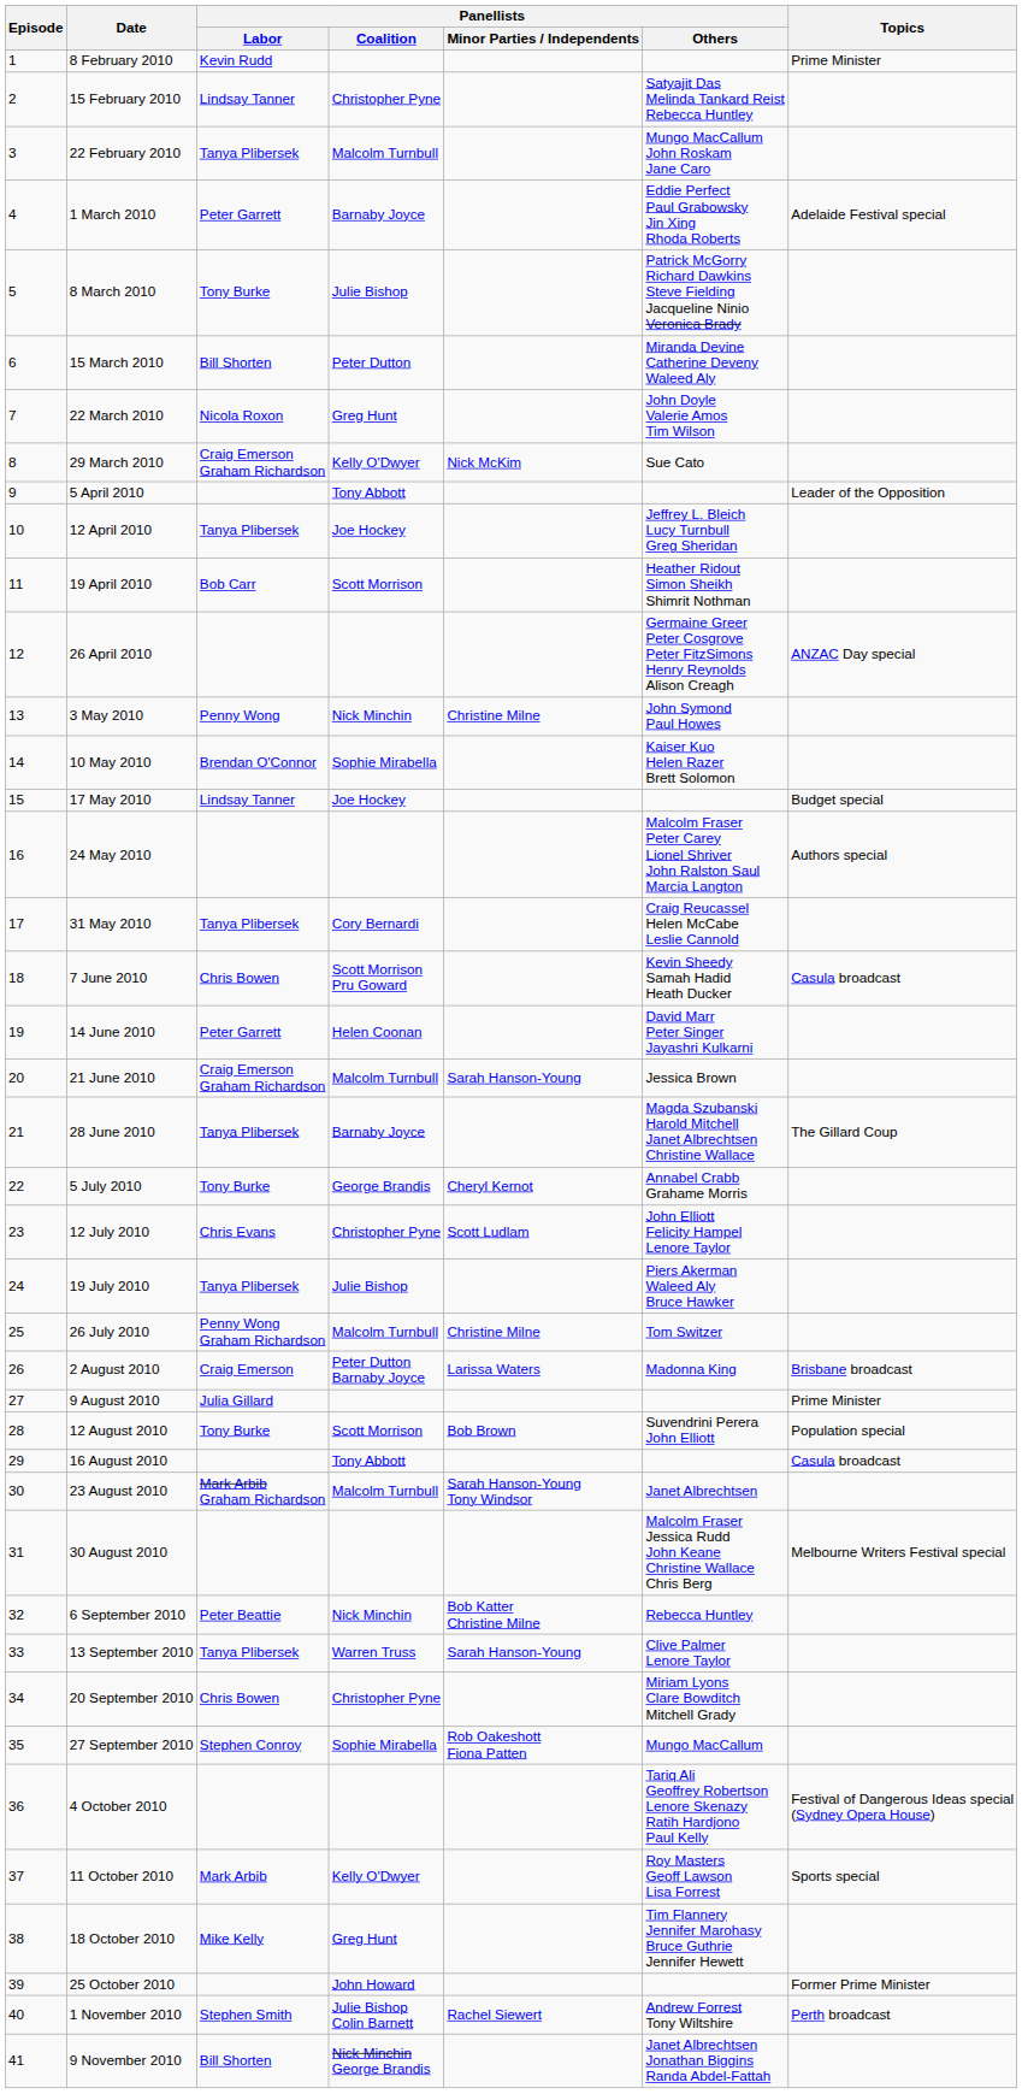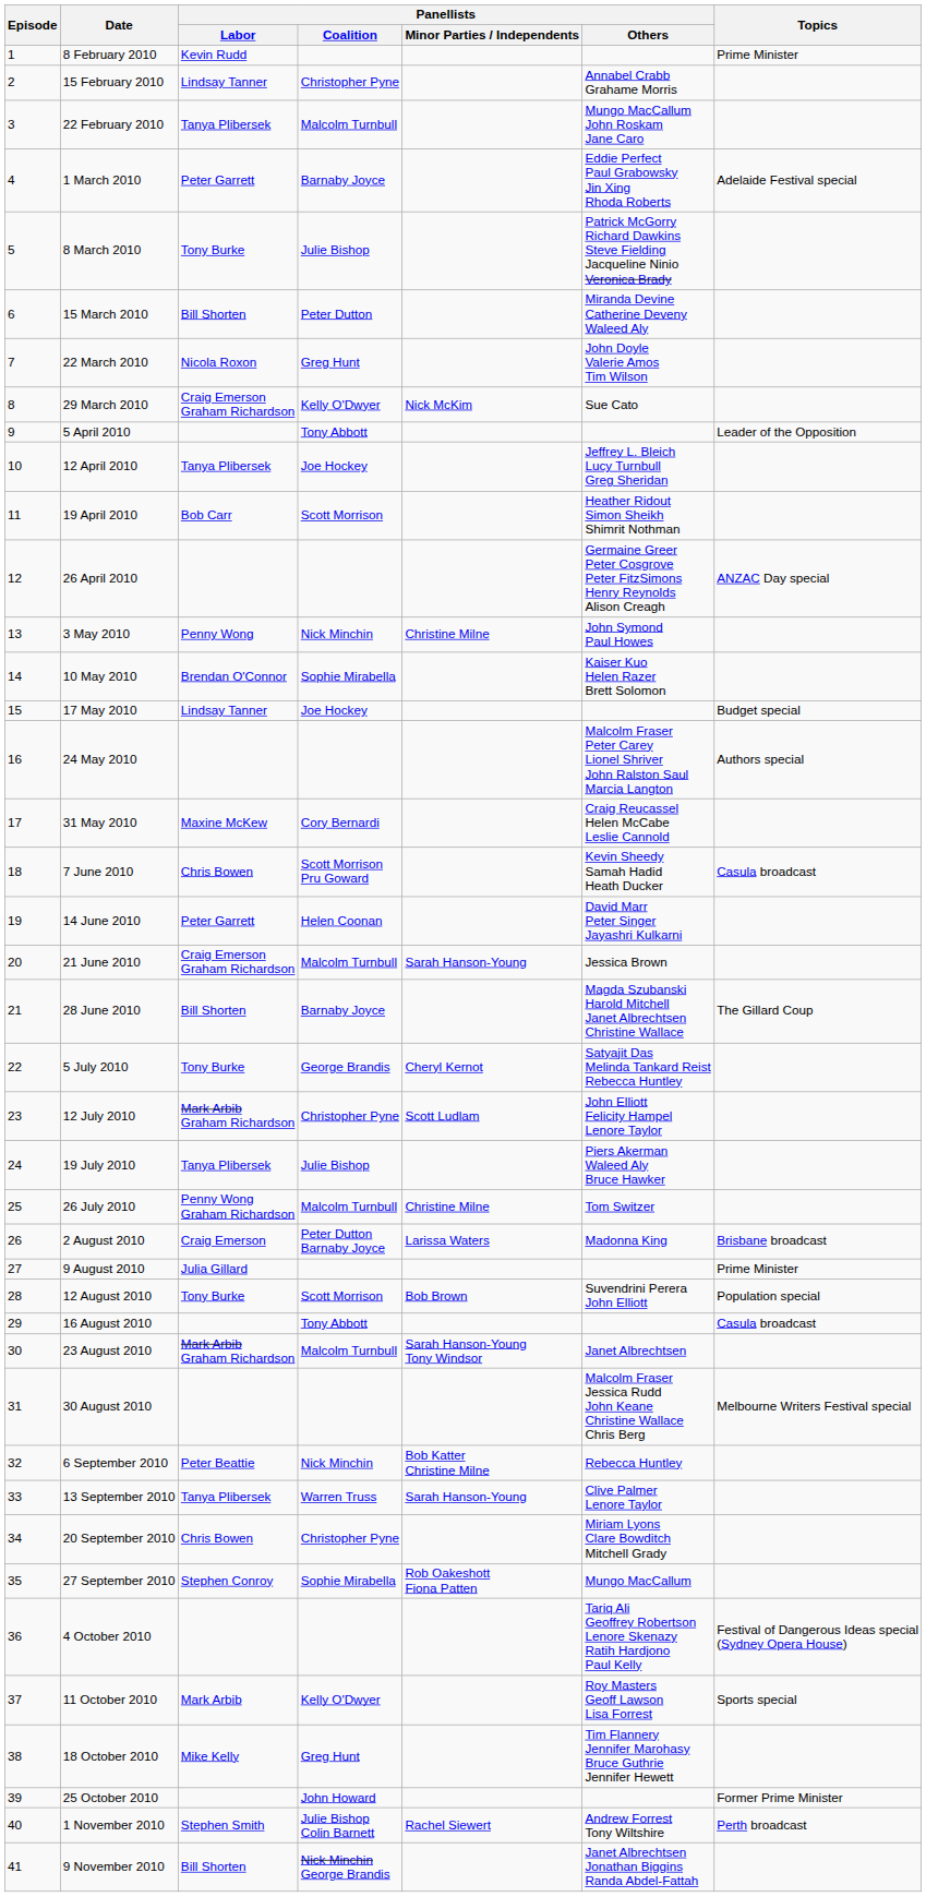 <table class="wikitable">
 <tr>
 <th rowspan="2">Episode</th>
 <th rowspan="2">Date</th>
 <th colspan="4">Panellists</th>
 <th rowspan="2">Topics</th>
 </tr>
 <tr>
 <th><a href='#'>Labor</a></th>
 <th><a href='#'>Coalition</a></th>
 <th>Minor Parties / Independents</th>
 <th>Others</th>
 </tr>
 <tr>
 <td>1</td>
 <td>8 February 2010</td>
 <td><a href='#'>Kevin Rudd</a></td>
 <td></td>
 <td></td>
 <td></td>
 <td>Prime Minister</td>
 </tr>
 <tr>
 <td>2</td>
 <td>15 February 2010</td>
 <td><a href='#'>Lindsay Tanner</a></td>
 <td><a href='#'>Christopher Pyne</a></td>
 <td></td>
-<td><a href='#'>Satyajit Das</a><br><a href='#'>Melinda Tankard Reist</a><br><a href='#'>Rebecca Huntley</a></td>
+<td><a href='#'>Annabel Crabb</a><br>Grahame Morris</td>
 <td></td>
 </tr>
 <tr>
 <td>3</td>
 <td>22 February 2010</td>
 <td><a href='#'>Tanya Plibersek</a></td>
 <td><a href='#'>Malcolm Turnbull</a></td>
 <td></td>
 <td><a href='#'>Mungo MacCallum</a><br><a href='#'>John Roskam</a><br><a href='#'>Jane Caro</a></td>
 <td></td>
 </tr>
 <tr>
 <td>4</td>
 <td>1 March 2010</td>
 <td><a href='#'>Peter Garrett</a></td>
 <td><a href='#'>Barnaby Joyce</a></td>
 <td></td>
 <td><a href='#'>Eddie Perfect</a><br><a href='#'>Paul Grabowsky</a><br><a href='#'>Jin Xing</a><br><a href='#'>Rhoda Roberts</a></td>
 <td>Adelaide Festival special</td>
 </tr>
 <tr>
 <td>5</td>
 <td>8 March 2010</td>
 <td><a href='#'>Tony Burke</a></td>
 <td><a href='#'>Julie Bishop</a></td>
 <td></td>
 <td><a href='#'>Patrick McGorry</a><br><a href='#'>Richard Dawkins</a><br><a href='#'>Steve Fielding</a><br>Jacqueline Ninio<br><s><a href='#'>Veronica Brady</a></s></td>
 <td></td>
 </tr>
 <tr>
 <td>6</td>
 <td>15 March 2010</td>
 <td><a href='#'>Bill Shorten</a></td>
 <td><a href='#'>Peter Dutton</a></td>
 <td></td>
 <td><a href='#'>Miranda Devine</a><br><a href='#'>Catherine Deveny</a><br><a href='#'>Waleed Aly</a></td>
 <td></td>
 </tr>
 <tr>
 <td>7</td>
 <td>22 March 2010</td>
 <td><a href='#'>Nicola Roxon</a></td>
 <td><a href='#'>Greg Hunt</a></td>
 <td></td>
 <td><a href='#'>John Doyle</a><br><a href='#'>Valerie Amos</a><br><a href='#'>Tim Wilson</a></td>
 <td></td>
 </tr>
 <tr>
 <td>8</td>
 <td>29 March 2010</td>
 <td><a href='#'>Craig Emerson</a><br><a href='#'>Graham Richardson</a></td>
 <td><a href='#'>Kelly O'Dwyer</a></td>
 <td><a href='#'>Nick McKim</a></td>
 <td>Sue Cato</td>
 <td></td>
 </tr>
 <tr>
 <td>9</td>
 <td>5 April 2010</td>
 <td></td>
 <td><a href='#'>Tony Abbott</a></td>
 <td></td>
 <td></td>
 <td>Leader of the Opposition</td>
 </tr>
 <tr>
 <td>10</td>
 <td>12 April 2010</td>
 <td><a href='#'>Tanya Plibersek</a></td>
 <td><a href='#'>Joe Hockey</a></td>
 <td></td>
 <td><a href='#'>Jeffrey L. Bleich</a><br><a href='#'>Lucy Turnbull</a><br><a href='#'>Greg Sheridan</a></td>
 <td></td>
 </tr>
 <tr>
 <td>11</td>
 <td>19 April 2010</td>
 <td><a href='#'>Bob Carr</a></td>
 <td><a href='#'>Scott Morrison</a></td>
 <td></td>
 <td><a href='#'>Heather Ridout</a><br><a href='#'>Simon Sheikh</a><br>Shimrit Nothman</td>
 <td></td>
 </tr>
 <tr>
 <td>12</td>
 <td>26 April 2010</td>
 <td></td>
 <td></td>
 <td></td>
 <td><a href='#'>Germaine Greer</a><br><a href='#'>Peter Cosgrove</a><br><a href='#'>Peter FitzSimons</a><br><a href='#'>Henry Reynolds</a><br>Alison Creagh</td>
 <td><a href='#'>ANZAC</a> Day special</td>
 </tr>
 <tr>
 <td>13</td>
 <td>3 May 2010</td>
 <td><a href='#'>Penny Wong</a></td>
 <td><a href='#'>Nick Minchin</a></td>
 <td><a href='#'>Christine Milne</a></td>
 <td><a href='#'>John Symond</a><br><a href='#'>Paul Howes</a></td>
 <td></td>
 </tr>
 <tr>
 <td>14</td>
 <td>10 May 2010</td>
 <td><a href='#'>Brendan O'Connor</a></td>
 <td><a href='#'>Sophie Mirabella</a></td>
 <td></td>
 <td><a href='#'>Kaiser Kuo</a><br><a href='#'>Helen Razer</a><br>Brett Solomon</td>
 <td></td>
 </tr>
 <tr>
 <td>15</td>
 <td>17 May 2010</td>
 <td><a href='#'>Lindsay Tanner</a></td>
 <td><a href='#'>Joe Hockey</a></td>
 <td></td>
 <td></td>
 <td>Budget special</td>
 </tr>
 <tr>
 <td>16</td>
 <td>24 May 2010</td>
 <td></td>
 <td></td>
 <td></td>
 <td><a href='#'>Malcolm Fraser</a><br><a href='#'>Peter Carey</a><br><a href='#'>Lionel Shriver</a><br><a href='#'>John Ralston Saul</a><br><a href='#'>Marcia Langton</a></td>
 <td>Authors special</td>
 </tr>
 <tr>
 <td>17</td>
 <td>31 May 2010</td>
-<td><a href='#'>Tanya Plibersek</a></td>
+<td><a href='#'>Maxine McKew</a></td>
 <td><a href='#'>Cory Bernardi</a></td>
 <td></td>
 <td><a href='#'>Craig Reucassel</a><br>Helen McCabe<br><a href='#'>Leslie Cannold</a></td>
 <td></td>
 </tr>
 <tr>
 <td>18</td>
 <td>7 June 2010</td>
 <td><a href='#'>Chris Bowen</a></td>
 <td><a href='#'>Scott Morrison</a><br><a href='#'>Pru Goward</a></td>
 <td></td>
 <td><a href='#'>Kevin Sheedy</a><br>Samah Hadid<br>Heath Ducker</td>
 <td><a href='#'>Casula</a> broadcast</td>
 </tr>
 <tr>
 <td>19</td>
 <td>14 June 2010</td>
 <td><a href='#'>Peter Garrett</a></td>
 <td><a href='#'>Helen Coonan</a></td>
 <td></td>
 <td><a href='#'>David Marr</a><br><a href='#'>Peter Singer</a><br><a href='#'>Jayashri Kulkarni</a></td>
 <td></td>
 </tr>
 <tr>
 <td>20</td>
 <td>21 June 2010</td>
 <td><a href='#'>Craig Emerson</a><br><a href='#'>Graham Richardson</a></td>
 <td><a href='#'>Malcolm Turnbull</a></td>
 <td><a href='#'>Sarah Hanson-Young</a></td>
 <td>Jessica Brown</td>
 <td></td>
 </tr>
 <tr>
 <td>21</td>
 <td>28 June 2010</td>
-<td><a href='#'>Tanya Plibersek</a></td>
+<td><a href='#'>Bill Shorten</a></td>
 <td><a href='#'>Barnaby Joyce</a></td>
 <td></td>
 <td><a href='#'>Magda Szubanski</a><br><a href='#'>Harold Mitchell</a><br><a href='#'>Janet Albrechtsen</a><br><a href='#'>Christine Wallace</a></td>
 <td>The Gillard Coup</td>
 </tr>
 <tr>
 <td>22</td>
 <td>5 July 2010</td>
 <td><a href='#'>Tony Burke</a></td>
 <td><a href='#'>George Brandis</a></td>
 <td><a href='#'>Cheryl Kernot</a></td>
-<td><a href='#'>Annabel Crabb</a><br>Grahame Morris</td>
+<td><a href='#'>Satyajit Das</a><br><a href='#'>Melinda Tankard Reist</a><br><a href='#'>Rebecca Huntley</a></td>
 <td></td>
 </tr>
 <tr>
 <td>23</td>
 <td>12 July 2010</td>
-<td><a href='#'>Chris Evans</a></td>
+<td><s><a href='#'>Mark Arbib</a></s><br><a href='#'>Graham Richardson</a></td>
 <td><a href='#'>Christopher Pyne</a></td>
 <td><a href='#'>Scott Ludlam</a></td>
 <td><a href='#'>John Elliott</a><br><a href='#'>Felicity Hampel</a><br><a href='#'>Lenore Taylor</a></td>
 <td></td>
 </tr>
 <tr>
 <td>24</td>
 <td>19 July 2010</td>
 <td><a href='#'>Tanya Plibersek</a></td>
 <td><a href='#'>Julie Bishop</a></td>
 <td></td>
 <td><a href='#'>Piers Akerman</a><br><a href='#'>Waleed Aly</a><br><a href='#'>Bruce Hawker</a></td>
 <td></td>
 </tr>
 <tr>
 <td>25</td>
 <td>26 July 2010</td>
 <td><a href='#'>Penny Wong</a><br><a href='#'>Graham Richardson</a></td>
 <td><a href='#'>Malcolm Turnbull</a></td>
 <td><a href='#'>Christine Milne</a></td>
 <td><a href='#'>Tom Switzer</a></td>
 <td></td>
 </tr>
 <tr>
 <td>26</td>
 <td>2 August 2010</td>
 <td><a href='#'>Craig Emerson</a></td>
 <td><a href='#'>Peter Dutton</a><br><a href='#'>Barnaby Joyce</a></td>
 <td><a href='#'>Larissa Waters</a></td>
 <td><a href='#'>Madonna King</a></td>
 <td><a href='#'>Brisbane</a> broadcast</td>
 </tr>
 <tr>
 <td>27</td>
 <td>9 August 2010</td>
 <td><a href='#'>Julia Gillard</a></td>
 <td></td>
 <td></td>
 <td></td>
 <td>Prime Minister</td>
 </tr>
 <tr>
 <td>28</td>
 <td>12 August 2010</td>
 <td><a href='#'>Tony Burke</a></td>
 <td><a href='#'>Scott Morrison</a></td>
 <td><a href='#'>Bob Brown</a></td>
 <td>Suvendrini Perera<br><a href='#'>John Elliott</a></td>
 <td>Population special</td>
 </tr>
 <tr>
 <td>29</td>
 <td>16 August 2010</td>
 <td></td>
 <td><a href='#'>Tony Abbott</a></td>
 <td></td>
 <td></td>
 <td><a href='#'>Casula</a> broadcast</td>
 </tr>
 <tr>
 <td>30</td>
 <td>23 August 2010</td>
 <td><s><a href='#'>Mark Arbib</a></s><br><a href='#'>Graham Richardson</a></td>
 <td><a href='#'>Malcolm Turnbull</a></td>
 <td><a href='#'>Sarah Hanson-Young</a><br><a href='#'>Tony Windsor</a></td>
 <td><a href='#'>Janet Albrechtsen</a></td>
 <td></td>
 </tr>
 <tr>
 <td>31</td>
 <td>30 August 2010</td>
 <td></td>
 <td></td>
 <td></td>
 <td><a href='#'>Malcolm Fraser</a><br>Jessica Rudd<br><a href='#'>John Keane</a><br><a href='#'>Christine Wallace</a><br>Chris Berg</td>
 <td>Melbourne Writers Festival special</td>
 </tr>
 <tr>
 <td>32</td>
 <td>6 September 2010</td>
 <td><a href='#'>Peter Beattie</a></td>
 <td><a href='#'>Nick Minchin</a></td>
 <td><a href='#'>Bob Katter</a><br><a href='#'>Christine Milne</a></td>
 <td><a href='#'>Rebecca Huntley</a></td>
 <td></td>
 </tr>
 <tr>
 <td>33</td>
 <td>13 September 2010</td>
 <td><a href='#'>Tanya Plibersek</a></td>
 <td><a href='#'>Warren Truss</a></td>
 <td><a href='#'>Sarah Hanson-Young</a></td>
 <td><a href='#'>Clive Palmer</a><br><a href='#'>Lenore Taylor</a></td>
 <td></td>
 </tr>
 <tr>
 <td>34</td>
 <td>20 September 2010</td>
 <td><a href='#'>Chris Bowen</a></td>
 <td><a href='#'>Christopher Pyne</a></td>
 <td></td>
 <td><a href='#'>Miriam Lyons</a><br><a href='#'>Clare Bowditch</a><br>Mitchell Grady</td>
 <td></td>
 </tr>
 <tr>
 <td>35</td>
 <td>27 September 2010</td>
 <td><a href='#'>Stephen Conroy</a></td>
 <td><a href='#'>Sophie Mirabella</a></td>
 <td><a href='#'>Rob Oakeshott</a><br><a href='#'>Fiona Patten</a></td>
 <td><a href='#'>Mungo MacCallum</a></td>
 <td></td>
 </tr>
 <tr>
 <td>36</td>
 <td>4 October 2010</td>
 <td></td>
 <td></td>
 <td></td>
 <td><a href='#'>Tariq Ali</a><br><a href='#'>Geoffrey Robertson</a><br><a href='#'>Lenore Skenazy</a><br><a href='#'>Ratih Hardjono</a><br><a href='#'>Paul Kelly</a></td>
 <td>Festival of Dangerous Ideas special<br>(<a href='#'>Sydney Opera House</a>)</td>
 </tr>
 <tr>
 <td>37</td>
 <td>11 October 2010</td>
 <td><a href='#'>Mark Arbib</a></td>
 <td><a href='#'>Kelly O'Dwyer</a></td>
 <td></td>
 <td><a href='#'>Roy Masters</a><br><a href='#'>Geoff Lawson</a><br><a href='#'>Lisa Forrest</a></td>
 <td>Sports special</td>
 </tr>
 <tr>
 <td>38</td>
 <td>18 October 2010</td>
 <td><a href='#'>Mike Kelly</a></td>
 <td><a href='#'>Greg Hunt</a></td>
 <td></td>
 <td><a href='#'>Tim Flannery</a><br><a href='#'>Jennifer Marohasy</a><br><a href='#'>Bruce Guthrie</a><br>Jennifer Hewett</td>
 <td></td>
 </tr>
 <tr>
 <td>39</td>
 <td>25 October 2010</td>
 <td></td>
 <td><a href='#'>John Howard</a></td>
 <td></td>
 <td></td>
 <td>Former Prime Minister</td>
 </tr>
 <tr>
 <td>40</td>
 <td>1 November 2010</td>
 <td><a href='#'>Stephen Smith</a></td>
 <td><a href='#'>Julie Bishop</a><br><a href='#'>Colin Barnett</a></td>
 <td><a href='#'>Rachel Siewert</a></td>
 <td><a href='#'>Andrew Forrest</a><br>Tony Wiltshire</td>
 <td><a href='#'>Perth</a> broadcast</td>
 </tr>
 <tr>
 <td>41</td>
 <td>9 November 2010</td>
 <td><a href='#'>Bill Shorten</a></td>
 <td><s><a href='#'>Nick Minchin</a></s><br><a href='#'>George Brandis</a></td>
 <td></td>
 <td><a href='#'>Janet Albrechtsen</a><br><a href='#'>Jonathan Biggins</a><br><a href='#'>Randa Abdel-Fattah</a></td>
 <td></td>
 </tr>
 </table>
